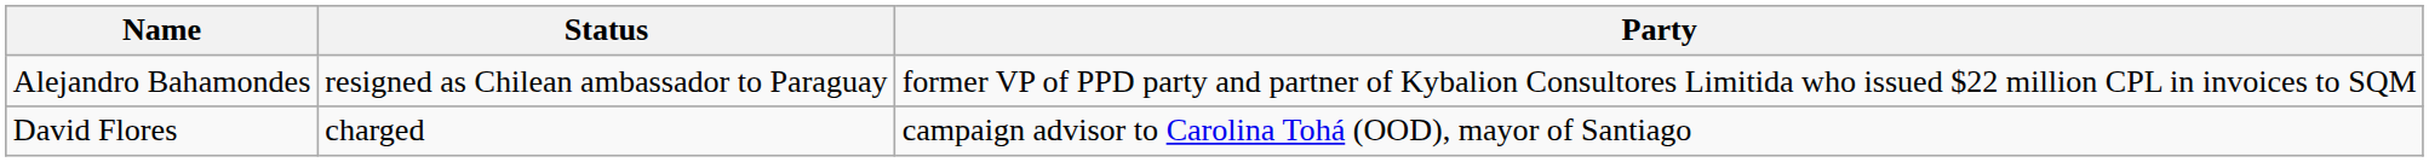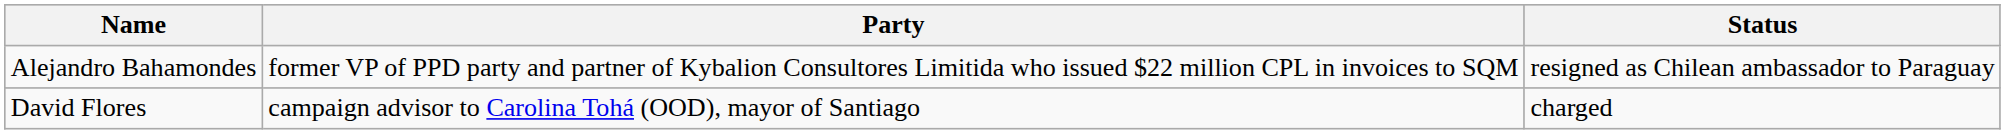 <table class="wikitable">
 <tr>
 <th>Name</th>
+<th>Party</th>
 <th>Status</th>
-<th>Party</th>
 </tr>
 <tr>
 <td>Alejandro Bahamondes</td>
+<td>former VP of PPD party and partner of Kybalion Consultores Limitida who issued $22 million CPL in invoices to SQM</td>
 <td>resigned as Chilean ambassador to Paraguay</td>
-<td>former VP of PPD party and partner of Kybalion Consultores Limitida who issued $22 million CPL in invoices to SQM</td>
 </tr>
 <tr>
 <td>David Flores</td>
+<td>campaign advisor to <a href='#'>Carolina Tohá</a> (OOD), mayor of Santiago</td>
 <td>charged</td>
-<td>campaign advisor to <a href='#'>Carolina Tohá</a> (OOD), mayor of Santiago</td>
 </tr>
 </table>
